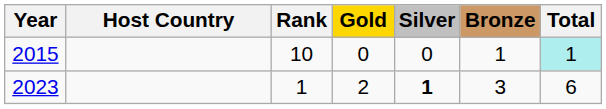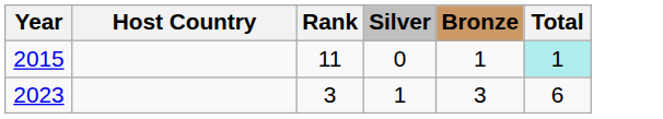 <table class="wikitable">
 <tr>
 <th width=40>Year</th>
 <th width=150>Host Country</th>
 <th width=40>Rank</th>
-<td width=40 bgcolor=gold align="center"><strong>Gold</strong></td>
 <td width=40 bgcolor=silver align="center"><strong>Silver</strong></td>
 <td width=4 bgcolor=#cc9966 align="center"><strong>Bronze</strong></td>
 <th width=40>Total</th>
 </tr>
 <tr align="center">
 <td><a href='#'>2015</a></td>
 <td align="left"></td>
-<td>10</td>
-<td>0</td>
+<td>11</td>
 <td>0</td>
 <td>1</td>
 <td style="background: paleturquoise;">1</td>
 </tr>
 <tr align="center">
 <td><a href='#'>2023</a></td>
 <td align="left"></td>
+<td>3</td>
 <td>1</td>
-<td>2</td>
-<td><strong>1</strong></td>
 <td>3</td>
 <td>6</td>
 </tr>
 </table>
